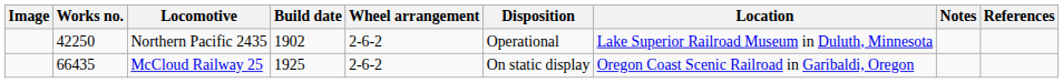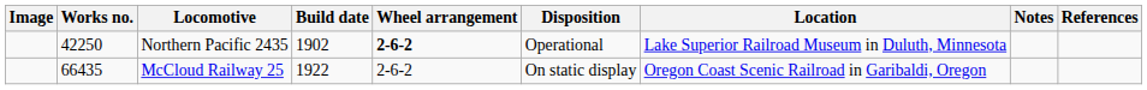 <table class="wikitable">
 <tr>
 <th>Image</th>
 <th>Works no.</th>
 <th>Locomotive</th>
 <th>Build date</th>
 <th>Wheel arrangement</th>
 <th>Disposition</th>
 <th>Location</th>
 <th>Notes</th>
 <th>References</th>
 </tr>
 <tr>
 <td></td>
 <td>42250</td>
 <td>Northern Pacific 2435</td>
 <td>1902</td>
-<td>2-6-2</td>
+<td><strong>2-6-2</strong></td>
 <td>Operational</td>
 <td><a href='#'>Lake Superior Railroad Museum</a> in <a href='#'>Duluth, Minnesota</a></td>
 <td></td>
 <td></td>
 </tr>
 <tr>
 <td></td>
 <td>66435</td>
 <td><a href='#'>McCloud Railway 25</a></td>
-<td>1925</td>
+<td>1922</td>
 <td>2-6-2</td>
 <td>On static display</td>
 <td><a href='#'>Oregon Coast Scenic Railroad</a> in <a href='#'>Garibaldi, Oregon</a></td>
 <td></td>
 <td></td>
 </tr>
 </table>
